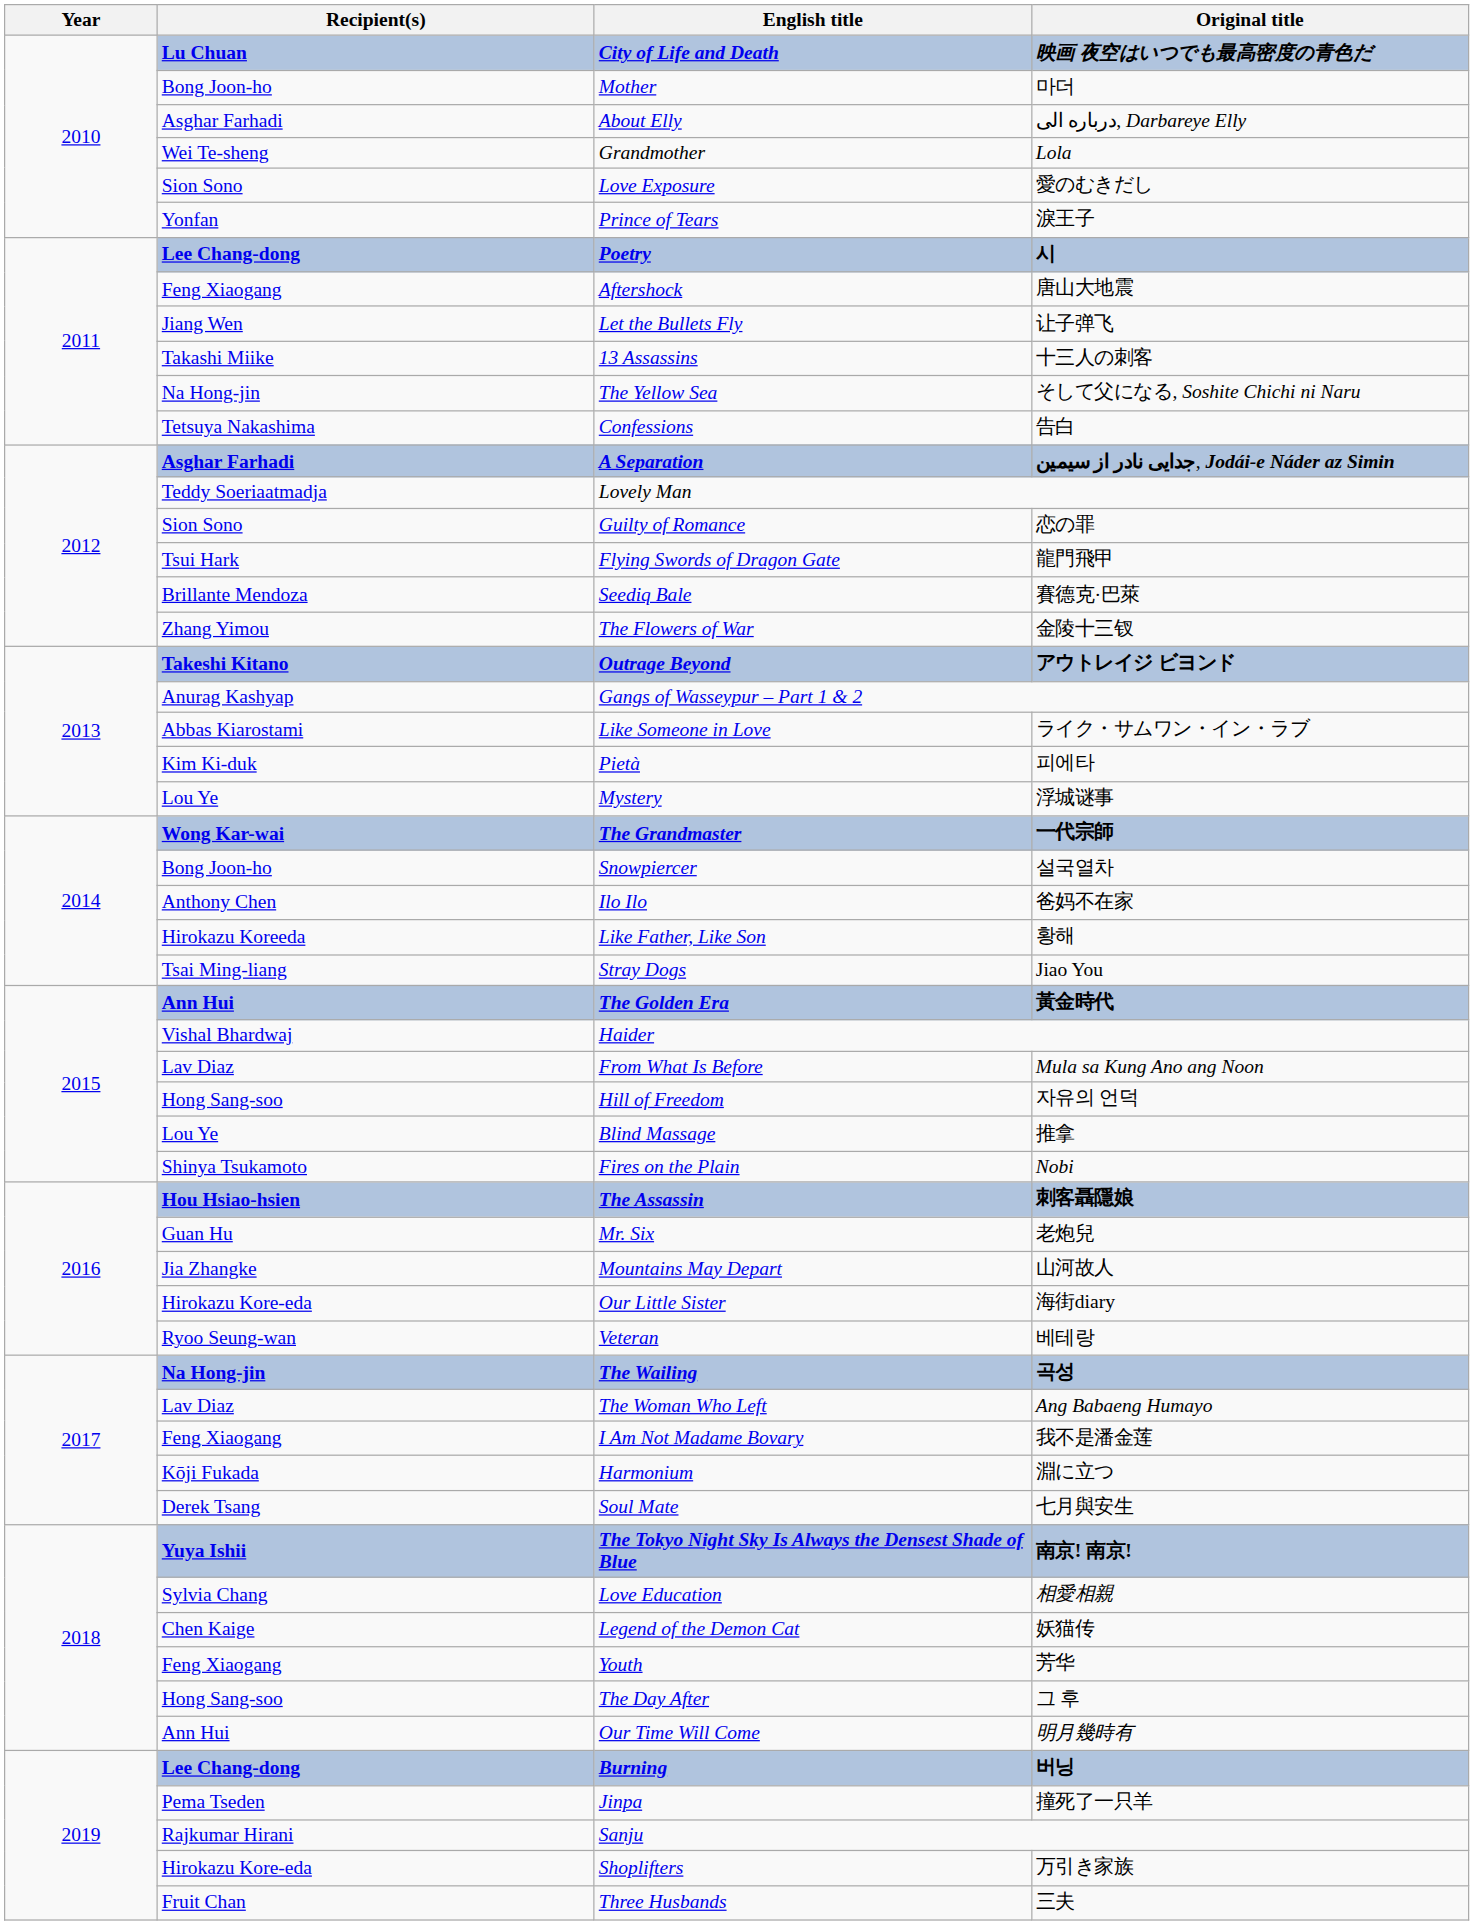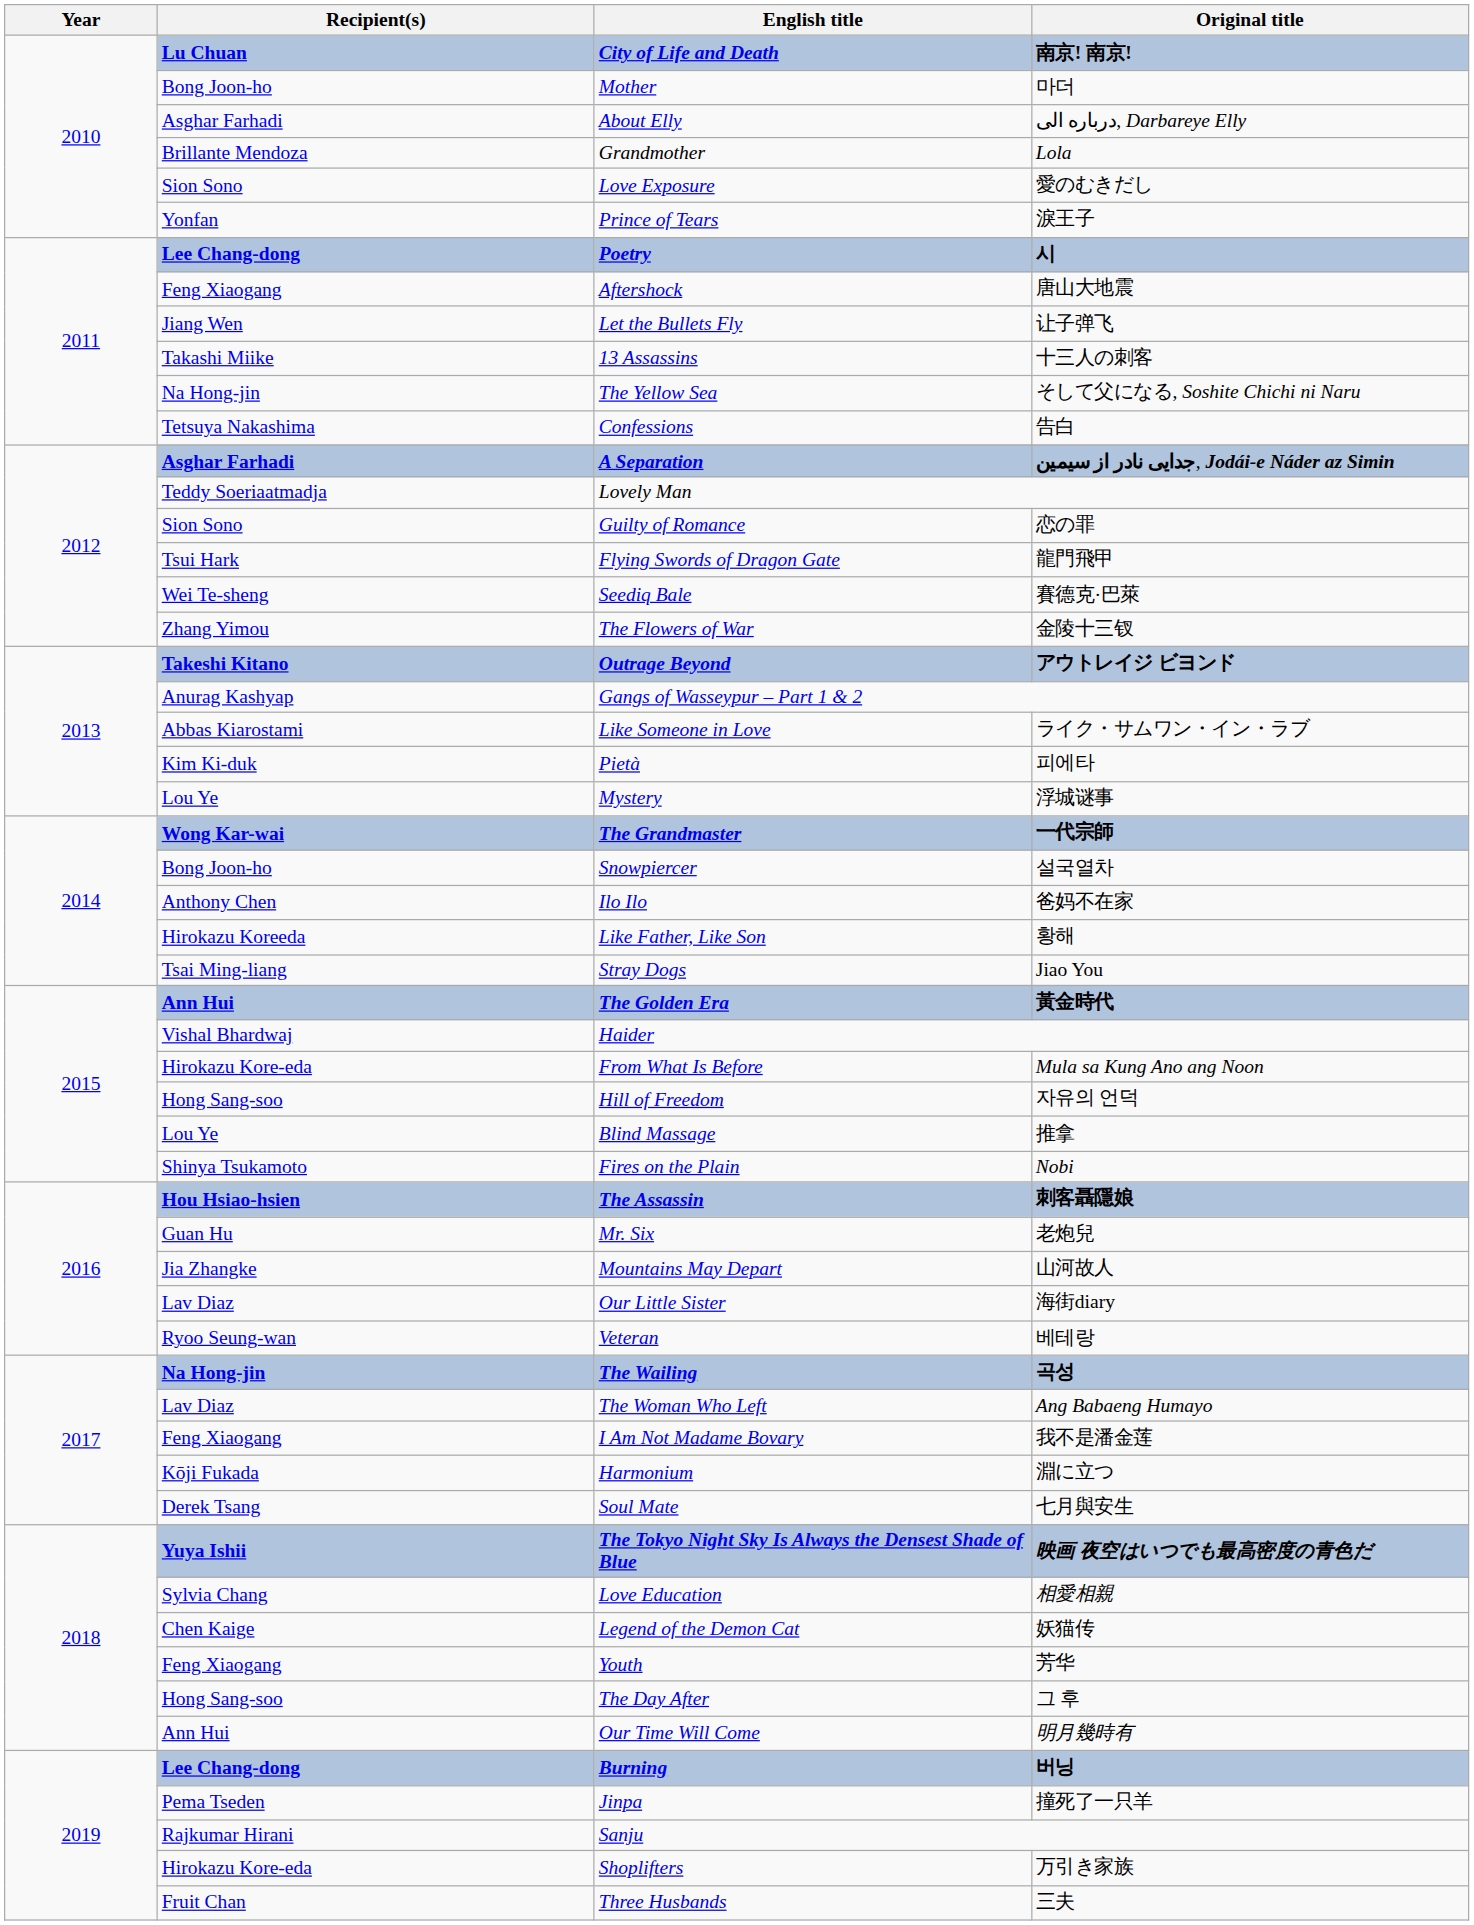 <table class="wikitable" width="95%" cellpadding="5">
 <tr>
 <th width="100"><strong>Year</strong></th>
 <th width="300"><strong>Recipient(s)</strong></th>
 <th width="300"><strong>English title</strong></th>
 <th width="300"><strong>Original title</strong></th>
 </tr>
 <tr>
 <td rowspan="6" style="text-align:center;"><a href='#'>2010</a></td>
 <td style="background:#B0C4DE;"> <strong><a href='#'>Lu Chuan</a></strong></td>
 <td style="background:#B0C4DE;"><strong><em><a href='#'>City of Life and Death</a></em></strong></td>
-<td style="background:#B0C4DE;"><strong><em>映画 夜空はいつでも最高密度の青色だ</em></strong></td>
+<td style="background:#B0C4DE;"><strong>南京! 南京!</strong></td>
 </tr>
 <tr>
 <td> <a href='#'>Bong Joon-ho</a></td>
 <td><em><a href='#'>Mother</a></em></td>
 <td>마더</td>
 </tr>
 <tr>
 <td> <a href='#'>Asghar Farhadi</a></td>
 <td><em><a href='#'>About Elly</a></em></td>
 <td>درباره الی, <em>Darbareye Elly</em></td>
 </tr>
 <tr>
-<td> <a href='#'>Wei Te-sheng</a></td>
+<td> <a href='#'>Brillante Mendoza</a></td>
 <td><em>Grandmother</em></td>
 <td><em>Lola</em></td>
 </tr>
 <tr>
 <td> <a href='#'>Sion Sono</a></td>
 <td><em><a href='#'>Love Exposure</a></em></td>
 <td>愛のむきだし</td>
 </tr>
 <tr>
 <td> <a href='#'>Yonfan</a></td>
 <td><em><a href='#'>Prince of Tears</a></em></td>
 <td>淚王子</td>
 </tr>
 <tr>
 <td rowspan="6" style="text-align:center;"><a href='#'>2011</a></td>
 <td style="background:#B0C4DE;"> <strong><a href='#'>Lee Chang-dong</a></strong></td>
 <td style="background:#B0C4DE;"><strong><em><a href='#'>Poetry</a></em></strong></td>
 <td style="background:#B0C4DE;"><strong>시</strong></td>
 </tr>
 <tr>
 <td> <a href='#'>Feng Xiaogang</a></td>
 <td><em><a href='#'>Aftershock</a></em></td>
 <td>唐山大地震</td>
 </tr>
 <tr>
 <td> <a href='#'>Jiang Wen</a></td>
 <td><em><a href='#'>Let the Bullets Fly</a></em></td>
 <td>让子弹飞</td>
 </tr>
 <tr>
 <td> <a href='#'>Takashi Miike</a></td>
 <td><em><a href='#'>13 Assassins</a></em></td>
 <td>十三人の刺客</td>
 </tr>
 <tr>
 <td> <a href='#'>Na Hong-jin</a></td>
 <td><em><a href='#'>The Yellow Sea</a></em></td>
 <td>そして父になる, <em>Soshite Chichi ni Naru</em></td>
 </tr>
 <tr>
 <td> <a href='#'>Tetsuya Nakashima</a></td>
 <td><em><a href='#'>Confessions</a></em></td>
 <td>告白</td>
 </tr>
 <tr>
 <td rowspan="6" style="text-align:center;"><a href='#'>2012</a></td>
 <td style="background:#B0C4DE;"> <strong><a href='#'>Asghar Farhadi</a></strong></td>
 <td style="background:#B0C4DE;"><strong><em><a href='#'>A Separation</a></em></strong></td>
 <td style="background:#B0C4DE;"><strong>جدایی نادر از سیمین</strong>, <strong><em>Jodái-e Náder az Simin</em></strong></td>
 </tr>
 <tr>
 <td> <a href='#'>Teddy Soeriaatmadja</a></td>
 <td colspan="2"><em>Lovely Man</em></td>
 </tr>
 <tr>
 <td> <a href='#'>Sion Sono</a></td>
 <td><em><a href='#'>Guilty of Romance</a></em></td>
 <td>恋の罪</td>
 </tr>
 <tr>
 <td> <a href='#'>Tsui Hark</a></td>
 <td><em><a href='#'>Flying Swords of Dragon Gate</a></em></td>
 <td>龍門飛甲</td>
 </tr>
 <tr>
-<td> <a href='#'>Brillante Mendoza</a></td>
+<td> <a href='#'>Wei Te-sheng</a></td>
 <td><em><a href='#'>Seediq Bale</a></em></td>
 <td>賽德克·巴萊</td>
 </tr>
 <tr>
 <td> <a href='#'>Zhang Yimou</a></td>
 <td><em><a href='#'>The Flowers of War</a></em></td>
 <td>金陵十三钗</td>
 </tr>
 <tr>
 <td rowspan="5" style="text-align:center;"><a href='#'>2013</a></td>
 <td style="background:#B0C4DE;"> <strong><a href='#'>Takeshi Kitano</a></strong></td>
 <td style="background:#B0C4DE;"><strong><em><a href='#'>Outrage Beyond</a></em></strong></td>
 <td style="background:#B0C4DE;"><strong>アウトレイジ ビヨンド</strong></td>
 </tr>
 <tr>
 <td> <a href='#'>Anurag Kashyap</a></td>
 <td colspan="2"><em><a href='#'>Gangs of Wasseypur – Part 1 & 2</a></em></td>
 </tr>
 <tr>
 <td> <a href='#'>Abbas Kiarostami</a></td>
 <td><em><a href='#'>Like Someone in Love</a></em></td>
 <td>ライク・サムワン・イン・ラブ</td>
 </tr>
 <tr>
 <td> <a href='#'>Kim Ki-duk</a></td>
 <td><em><a href='#'>Pietà</a></em></td>
 <td>피에타</td>
 </tr>
 <tr>
 <td> <a href='#'>Lou Ye</a></td>
 <td><em><a href='#'>Mystery</a></em></td>
 <td>浮城谜事</td>
 </tr>
 <tr>
 <td rowspan="5" style="text-align:center;"><a href='#'>2014</a></td>
 <td style="background:#B0C4DE;"> <strong><a href='#'>Wong Kar-wai</a></strong></td>
 <td style="background:#B0C4DE;"><strong><em><a href='#'>The Grandmaster</a></em></strong></td>
 <td style="background:#B0C4DE;"><strong>一代宗師</strong></td>
 </tr>
 <tr>
 <td> <a href='#'>Bong Joon-ho</a></td>
 <td><em><a href='#'>Snowpiercer</a></em></td>
 <td>설국열차</td>
 </tr>
 <tr>
 <td> <a href='#'>Anthony Chen</a></td>
 <td><em><a href='#'>Ilo Ilo</a></em></td>
 <td>爸妈不在家</td>
 </tr>
 <tr>
 <td> <a href='#'>Hirokazu Koreeda</a></td>
 <td><em><a href='#'>Like Father, Like Son</a></em></td>
 <td>황해</td>
 </tr>
 <tr>
 <td> <a href='#'>Tsai Ming-liang</a></td>
 <td><em><a href='#'>Stray Dogs</a></em></td>
 <td>Jiao You</td>
 </tr>
 <tr>
 <td rowspan="6" style="text-align:center;"><a href='#'>2015</a></td>
 <td style="background:#B0C4DE;"> <strong><a href='#'>Ann Hui</a></strong></td>
 <td style="background:#B0C4DE;"><strong><em><a href='#'>The Golden Era</a></em></strong></td>
 <td style="background:#B0C4DE;"><strong>黃金時代</strong></td>
 </tr>
 <tr>
 <td> <a href='#'>Vishal Bhardwaj</a></td>
 <td colspan="2"><em><a href='#'>Haider</a></em></td>
 </tr>
 <tr>
-<td> <a href='#'>Lav Diaz</a></td>
+<td> <a href='#'>Hirokazu Kore-eda</a></td>
 <td><em><a href='#'>From What Is Before</a></em></td>
 <td><em>Mula sa Kung Ano ang Noon</em></td>
 </tr>
 <tr>
 <td> <a href='#'>Hong Sang-soo</a></td>
 <td><em><a href='#'>Hill of Freedom</a></em></td>
 <td>자유의 언덕</td>
 </tr>
 <tr>
 <td> <a href='#'>Lou Ye</a></td>
 <td><em><a href='#'>Blind Massage</a></em></td>
 <td>推拿</td>
 </tr>
 <tr>
 <td> <a href='#'>Shinya Tsukamoto</a></td>
 <td><em><a href='#'>Fires on the Plain</a></em></td>
 <td><em>Nobi</em></td>
 </tr>
 <tr>
 <td rowspan="5" style="text-align:center;"><a href='#'>2016</a></td>
 <td style="background:#B0C4DE;"> <strong><a href='#'>Hou Hsiao-hsien</a></strong></td>
 <td style="background:#B0C4DE;"><strong><em><a href='#'>The Assassin</a></em></strong></td>
 <td style="background:#B0C4DE;"><strong>刺客聶隱娘</strong></td>
 </tr>
 <tr>
 <td> <a href='#'>Guan Hu</a></td>
 <td><em><a href='#'>Mr. Six</a></em></td>
 <td>老炮兒</td>
 </tr>
 <tr>
 <td> <a href='#'>Jia Zhangke</a></td>
 <td><em><a href='#'>Mountains May Depart</a></em></td>
 <td>山河故人</td>
 </tr>
 <tr>
-<td> <a href='#'>Hirokazu Kore-eda</a></td>
+<td> <a href='#'>Lav Diaz</a></td>
 <td><em><a href='#'>Our Little Sister</a></em></td>
 <td>海街diary</td>
 </tr>
 <tr>
 <td> <a href='#'>Ryoo Seung-wan</a></td>
 <td><em><a href='#'>Veteran</a></em></td>
 <td>베테랑</td>
 </tr>
 <tr>
 <td rowspan="5" style="text-align:center;"><a href='#'>2017</a></td>
 <td style="background:#B0C4DE;"> <strong><a href='#'>Na Hong-jin</a></strong></td>
 <td style="background:#B0C4DE;"><strong><em><a href='#'>The Wailing</a></em></strong></td>
 <td style="background:#B0C4DE;"><strong>곡성</strong></td>
 </tr>
 <tr>
 <td> <a href='#'>Lav Diaz</a></td>
 <td><em><a href='#'>The Woman Who Left</a></em></td>
 <td><em>Ang Babaeng Humayo</em></td>
 </tr>
 <tr>
 <td> <a href='#'>Feng Xiaogang</a></td>
 <td><em><a href='#'>I Am Not Madame Bovary</a></em></td>
 <td>我不是潘金莲</td>
 </tr>
 <tr>
 <td> <a href='#'>Kōji Fukada</a></td>
 <td><em><a href='#'>Harmonium</a></em></td>
 <td>淵に立つ</td>
 </tr>
 <tr>
 <td> <a href='#'>Derek Tsang</a></td>
 <td><em><a href='#'>Soul Mate</a></em></td>
 <td>七月與安生</td>
 </tr>
 <tr>
 <td rowspan="6" style="text-align:center;"><a href='#'>2018</a></td>
 <td style="background:#B0C4DE;"> <strong><a href='#'>Yuya Ishii</a></strong></td>
 <td style="background:#B0C4DE;"><strong><em><a href='#'>The Tokyo Night Sky Is Always the Densest Shade of Blue</a></em></strong></td>
-<td style="background:#B0C4DE;"><strong>南京! 南京!</strong></td>
+<td style="background:#B0C4DE;"><strong><em>映画 夜空はいつでも最高密度の青色だ</em></strong></td>
 </tr>
 <tr>
 <td> <a href='#'>Sylvia Chang</a></td>
 <td><em><a href='#'>Love Education</a></em></td>
 <td><em>相愛相親</em></td>
 </tr>
 <tr>
 <td> <a href='#'>Chen Kaige</a></td>
 <td><em><a href='#'>Legend of the Demon Cat</a></em></td>
 <td>妖猫传</td>
 </tr>
 <tr>
 <td> <a href='#'>Feng Xiaogang</a></td>
 <td><em><a href='#'>Youth</a></em></td>
 <td>芳华</td>
 </tr>
 <tr>
 <td> <a href='#'>Hong Sang-soo</a></td>
 <td><em><a href='#'>The Day After</a></em></td>
 <td>그 후</td>
 </tr>
 <tr>
 <td> <a href='#'>Ann Hui</a></td>
 <td><em><a href='#'>Our Time Will Come</a></em></td>
 <td><em>明月幾時有</em></td>
 </tr>
 <tr>
 <td rowspan="5" style="text-align:center;"><a href='#'>2019</a></td>
 <td style="background:#B0C4DE;"> <strong><a href='#'>Lee Chang-dong</a></strong></td>
 <td style="background:#B0C4DE;"><strong><em><a href='#'>Burning</a></em></strong></td>
 <td style="background:#B0C4DE;"><strong>버닝</strong></td>
 </tr>
 <tr>
 <td> <a href='#'>Pema Tseden</a></td>
 <td><em><a href='#'>Jinpa</a></em></td>
 <td>撞死了一只羊</td>
 </tr>
 <tr>
 <td> <a href='#'>Rajkumar Hirani</a></td>
 <td colspan="2"><em><a href='#'>Sanju</a></em></td>
 </tr>
 <tr>
 <td> <a href='#'>Hirokazu Kore-eda</a></td>
 <td><em><a href='#'>Shoplifters</a></em></td>
 <td>万引き家族</td>
 </tr>
 <tr>
 <td> <a href='#'>Fruit Chan</a></td>
 <td><em><a href='#'>Three Husbands</a></em></td>
 <td>三夫</td>
 </tr>
 </table>
